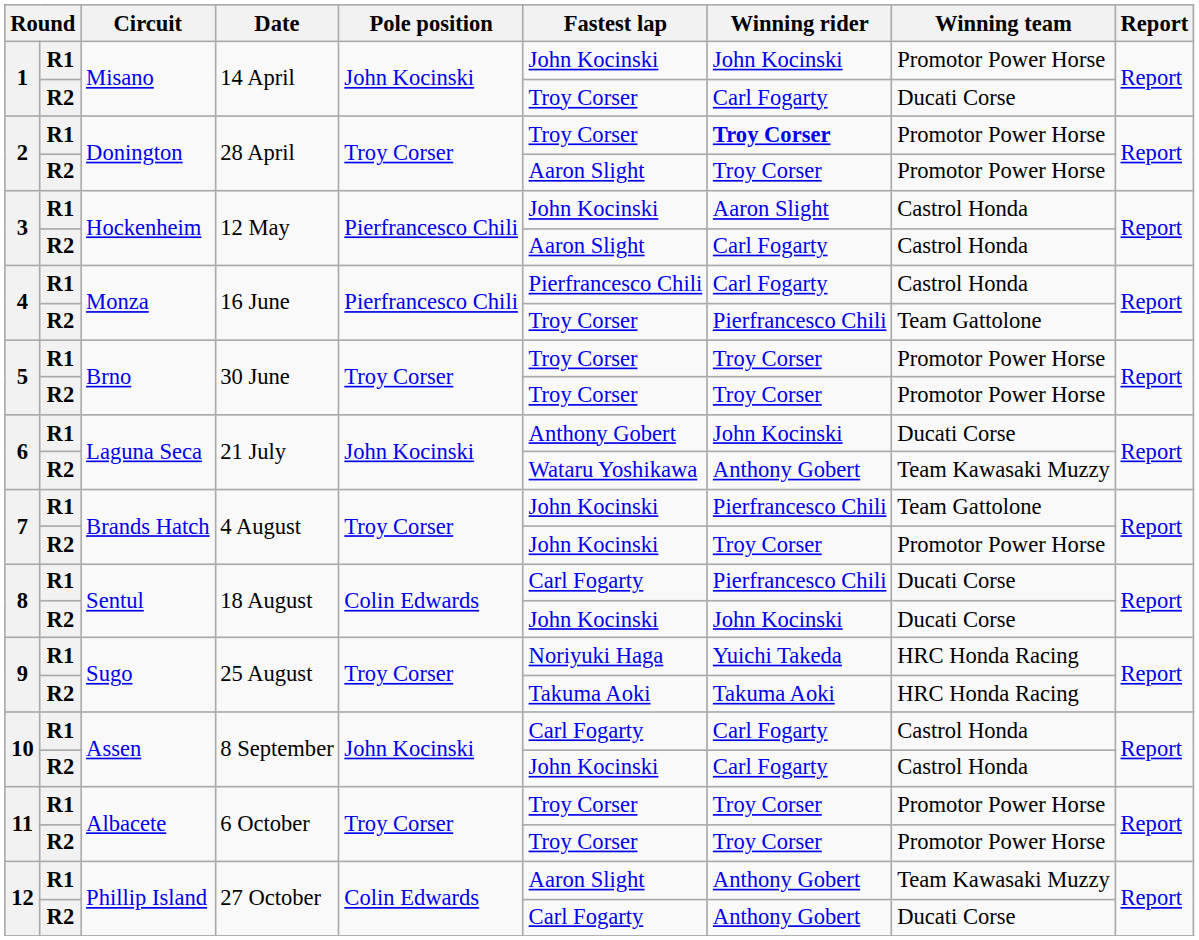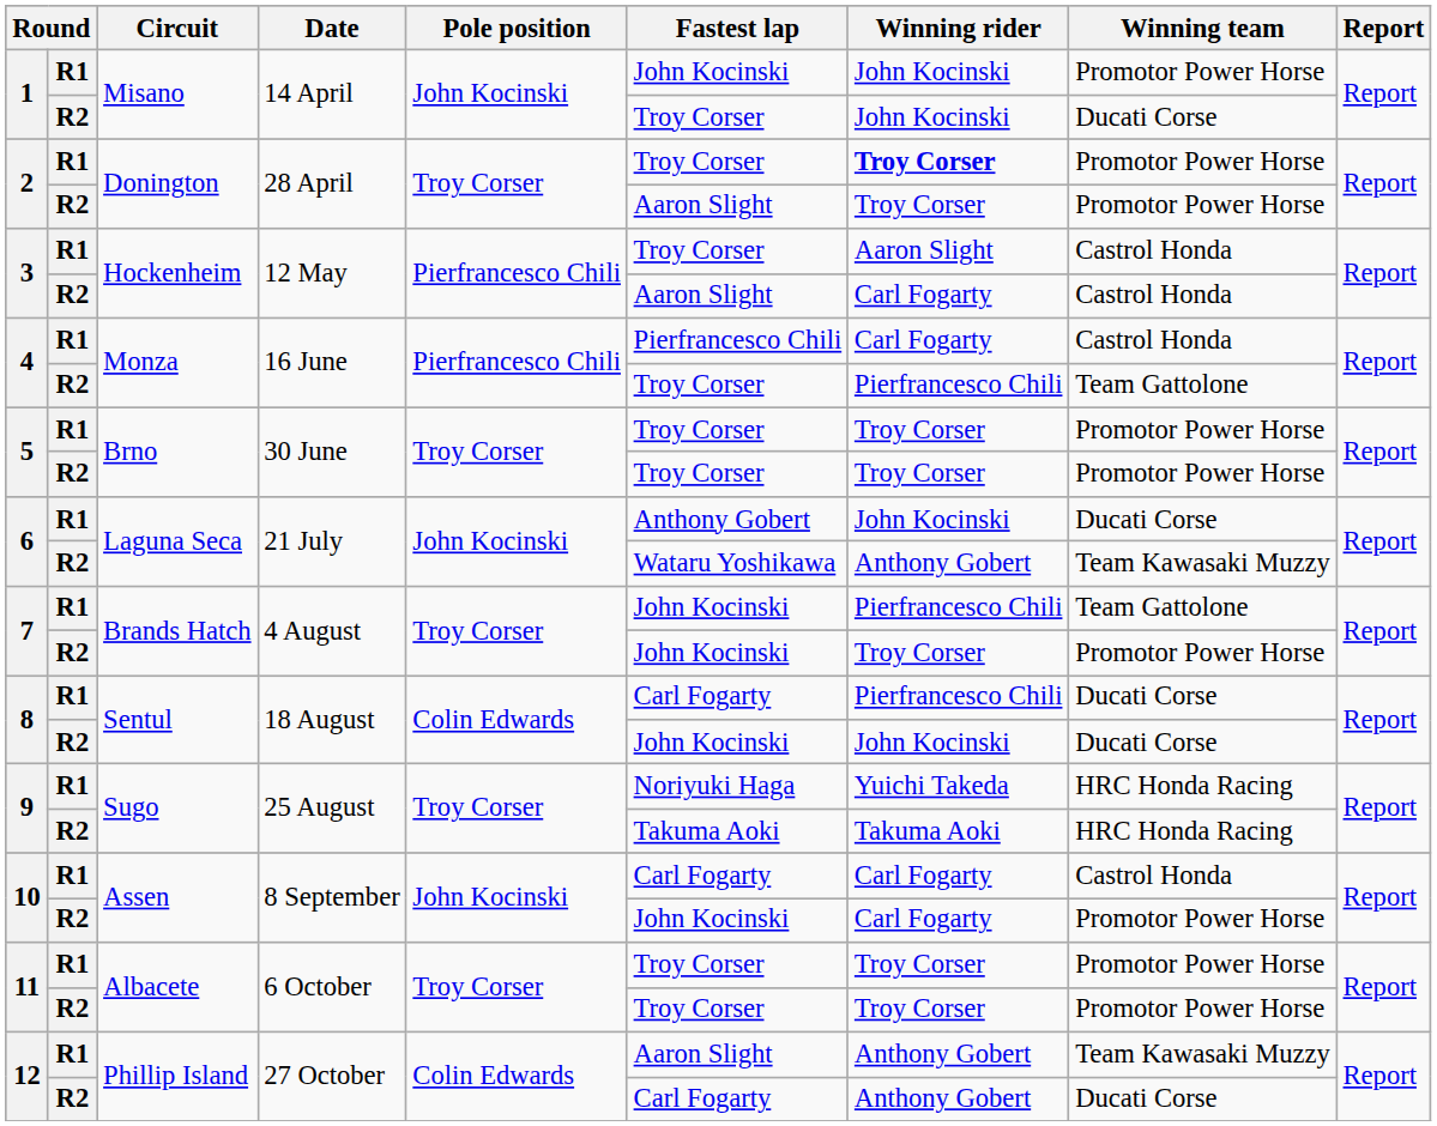 <table class="wikitable" style="font-size: 85%">
 <tr>
 <th colspan=2>Round</th>
 <th>Circuit</th>
 <th>Date</th>
 <th>Pole position</th>
 <th>Fastest lap</th>
 <th>Winning rider</th>
 <th>Winning team</th>
 <th>Report</th>
 </tr>
 <tr>
 <th rowspan=2>1</th>
 <th>R1</th>
 <td rowspan=2> <a href='#'>Misano</a></td>
 <td rowspan=2>14 April</td>
 <td rowspan=2> <a href='#'>John Kocinski</a></td>
 <td> <a href='#'>John Kocinski</a></td>
 <td> <a href='#'>John Kocinski</a></td>
 <td>Promotor Power Horse</td>
 <td rowspan=2><a href='#'>Report</a></td>
 </tr>
 <tr>
 <th>R2</th>
 <td> <a href='#'>Troy Corser</a></td>
-<td> <a href='#'>Carl Fogarty</a></td>
+<td> <a href='#'>John Kocinski</a></td>
 <td>Ducati Corse</td>
 </tr>
 <tr>
 <th rowspan=2>2</th>
 <th>R1</th>
 <td rowspan=2> <a href='#'>Donington</a></td>
 <td rowspan=2>28 April</td>
 <td rowspan=2> <a href='#'>Troy Corser</a></td>
 <td> <a href='#'>Troy Corser</a></td>
 <td><strong> <a href='#'>Troy Corser</a></strong></td>
 <td>Promotor Power Horse</td>
 <td rowspan=2><a href='#'>Report</a></td>
 </tr>
 <tr>
 <th>R2</th>
 <td> <a href='#'>Aaron Slight</a></td>
 <td> <a href='#'>Troy Corser</a></td>
 <td>Promotor Power Horse</td>
 </tr>
 <tr>
 <th rowspan=2>3</th>
 <th>R1</th>
 <td rowspan=2> <a href='#'>Hockenheim</a></td>
 <td rowspan=2>12 May</td>
 <td rowspan=2> <a href='#'>Pierfrancesco Chili</a></td>
-<td> <a href='#'>John Kocinski</a></td>
+<td> <a href='#'>Troy Corser</a></td>
 <td> <a href='#'>Aaron Slight</a></td>
 <td>Castrol Honda</td>
 <td rowspan=2><a href='#'>Report</a></td>
 </tr>
 <tr>
 <th>R2</th>
 <td> <a href='#'>Aaron Slight</a></td>
 <td> <a href='#'>Carl Fogarty</a></td>
 <td>Castrol Honda</td>
 </tr>
 <tr>
 <th rowspan=2>4</th>
 <th>R1</th>
 <td rowspan=2> <a href='#'>Monza</a></td>
 <td rowspan=2>16 June</td>
 <td rowspan=2> <a href='#'>Pierfrancesco Chili</a></td>
 <td> <a href='#'>Pierfrancesco Chili</a></td>
 <td> <a href='#'>Carl Fogarty</a></td>
 <td>Castrol Honda</td>
 <td rowspan=2><a href='#'>Report</a></td>
 </tr>
 <tr>
 <th>R2</th>
 <td> <a href='#'>Troy Corser</a></td>
 <td> <a href='#'>Pierfrancesco Chili</a></td>
 <td>Team Gattolone</td>
 </tr>
 <tr>
 <th rowspan=2>5</th>
 <th>R1</th>
 <td rowspan=2> <a href='#'>Brno</a></td>
 <td rowspan=2>30 June</td>
 <td rowspan=2> <a href='#'>Troy Corser</a></td>
 <td> <a href='#'>Troy Corser</a></td>
 <td> <a href='#'>Troy Corser</a></td>
 <td>Promotor Power Horse</td>
 <td rowspan=2><a href='#'>Report</a></td>
 </tr>
 <tr>
 <th>R2</th>
 <td> <a href='#'>Troy Corser</a></td>
 <td> <a href='#'>Troy Corser</a></td>
 <td>Promotor Power Horse</td>
 </tr>
 <tr>
 <th rowspan=2>6</th>
 <th>R1</th>
 <td rowspan=2> <a href='#'>Laguna Seca</a></td>
 <td rowspan=2>21 July</td>
 <td rowspan=2> <a href='#'>John Kocinski</a></td>
 <td> <a href='#'>Anthony Gobert</a></td>
 <td> <a href='#'>John Kocinski</a></td>
 <td>Ducati Corse</td>
 <td rowspan=2><a href='#'>Report</a></td>
 </tr>
 <tr>
 <th>R2</th>
 <td> <a href='#'>Wataru Yoshikawa</a></td>
 <td> <a href='#'>Anthony Gobert</a></td>
 <td>Team Kawasaki Muzzy</td>
 </tr>
 <tr>
 <th rowspan=2>7</th>
 <th>R1</th>
 <td rowspan=2> <a href='#'>Brands Hatch</a></td>
 <td rowspan=2>4 August</td>
 <td rowspan=2> <a href='#'>Troy Corser</a></td>
 <td> <a href='#'>John Kocinski</a></td>
 <td> <a href='#'>Pierfrancesco Chili</a></td>
 <td>Team Gattolone</td>
 <td rowspan=2><a href='#'>Report</a></td>
 </tr>
 <tr>
 <th>R2</th>
 <td> <a href='#'>John Kocinski</a></td>
 <td> <a href='#'>Troy Corser</a></td>
 <td>Promotor Power Horse</td>
 </tr>
 <tr>
 <th rowspan=2>8</th>
 <th>R1</th>
 <td rowspan=2> <a href='#'>Sentul</a></td>
 <td rowspan=2>18 August</td>
 <td rowspan=2> <a href='#'>Colin Edwards</a></td>
 <td> <a href='#'>Carl Fogarty</a></td>
 <td> <a href='#'>Pierfrancesco Chili</a></td>
 <td>Ducati Corse</td>
 <td rowspan=2><a href='#'>Report</a></td>
 </tr>
 <tr>
 <th>R2</th>
 <td> <a href='#'>John Kocinski</a></td>
 <td> <a href='#'>John Kocinski</a></td>
 <td>Ducati Corse</td>
 </tr>
 <tr>
 <th rowspan=2>9</th>
 <th>R1</th>
 <td rowspan=2> <a href='#'>Sugo</a></td>
 <td rowspan=2>25 August</td>
 <td rowspan=2> <a href='#'>Troy Corser</a></td>
 <td> <a href='#'>Noriyuki Haga</a></td>
 <td> <a href='#'>Yuichi Takeda</a></td>
 <td>HRC Honda Racing</td>
 <td rowspan=2><a href='#'>Report</a></td>
 </tr>
 <tr>
 <th>R2</th>
 <td> <a href='#'>Takuma Aoki</a></td>
 <td> <a href='#'>Takuma Aoki</a></td>
 <td>HRC Honda Racing</td>
 </tr>
 <tr>
 <th rowspan=2>10</th>
 <th>R1</th>
 <td rowspan=2> <a href='#'>Assen</a></td>
 <td rowspan=2>8 September</td>
 <td rowspan=2> <a href='#'>John Kocinski</a></td>
 <td> <a href='#'>Carl Fogarty</a></td>
 <td> <a href='#'>Carl Fogarty</a></td>
 <td>Castrol Honda</td>
 <td rowspan=2><a href='#'>Report</a></td>
 </tr>
 <tr>
 <th>R2</th>
 <td> <a href='#'>John Kocinski</a></td>
 <td> <a href='#'>Carl Fogarty</a></td>
-<td>Castrol Honda</td>
+<td>Promotor Power Horse</td>
 </tr>
 <tr>
 <th rowspan=2>11</th>
 <th>R1</th>
 <td rowspan=2> <a href='#'>Albacete</a></td>
 <td rowspan=2>6 October</td>
 <td rowspan=2> <a href='#'>Troy Corser</a></td>
 <td> <a href='#'>Troy Corser</a></td>
 <td> <a href='#'>Troy Corser</a></td>
 <td>Promotor Power Horse</td>
 <td rowspan=2><a href='#'>Report</a></td>
 </tr>
 <tr>
 <th>R2</th>
 <td> <a href='#'>Troy Corser</a></td>
 <td> <a href='#'>Troy Corser</a></td>
 <td>Promotor Power Horse</td>
 </tr>
 <tr>
 <th rowspan=2>12</th>
 <th>R1</th>
 <td rowspan=2> <a href='#'>Phillip Island</a></td>
 <td rowspan=2>27 October</td>
 <td rowspan=2> <a href='#'>Colin Edwards</a></td>
 <td> <a href='#'>Aaron Slight</a></td>
 <td> <a href='#'>Anthony Gobert</a></td>
 <td>Team Kawasaki Muzzy</td>
 <td rowspan=2><a href='#'>Report</a></td>
 </tr>
 <tr>
 <th>R2</th>
 <td> <a href='#'>Carl Fogarty</a></td>
 <td> <a href='#'>Anthony Gobert</a></td>
 <td>Ducati Corse</td>
 </tr>
 <tr>
 </tr>
 </table>
